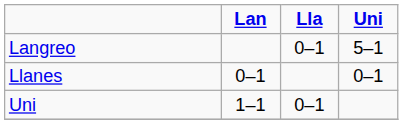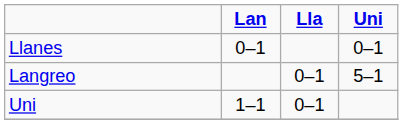 <table style="font-size: 90%; text-align: center" class="wikitable">
 <tr>
 <td width=165></td>
 <td align="center" width=40><strong><a href='#'>Lan</a></strong></td>
 <td width=40><strong><a href='#'>Lla</a></strong></td>
 <td width=40><strong><a href='#'>Uni</a></strong></td>
 </tr>
 <tr>
+<td align=left><a href='#'>Llanes</a></td>
+<td> 0–1</td>
+<td></td>
+<td> 0–1</td>
+</tr>
+<tr>
 <td align=left><a href='#'>Langreo</a></td>
 <td></td>
 <td> 0–1</td>
 <td> 5–1</td>
-</tr>
-<tr>
-<td align=left><a href='#'>Llanes</a></td>
-<td> 0–1</td>
-<td></td>
-<td> 0–1</td>
 </tr>
 <tr>
 <td align=left><a href='#'>Uni</a></td>
 <td> 1–1</td>
 <td> 0–1</td>
 <td></td>
 </tr>
 <tr>
 </tr>
 </table>
